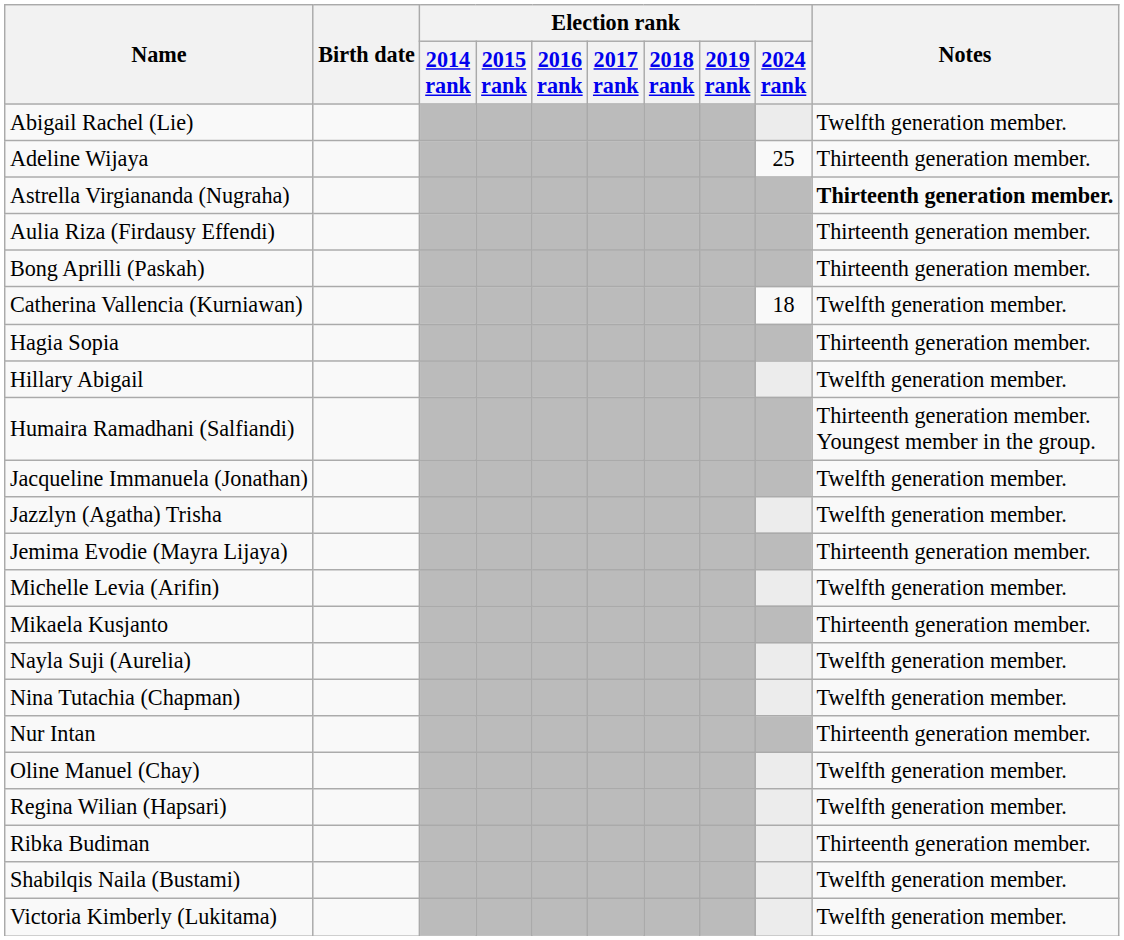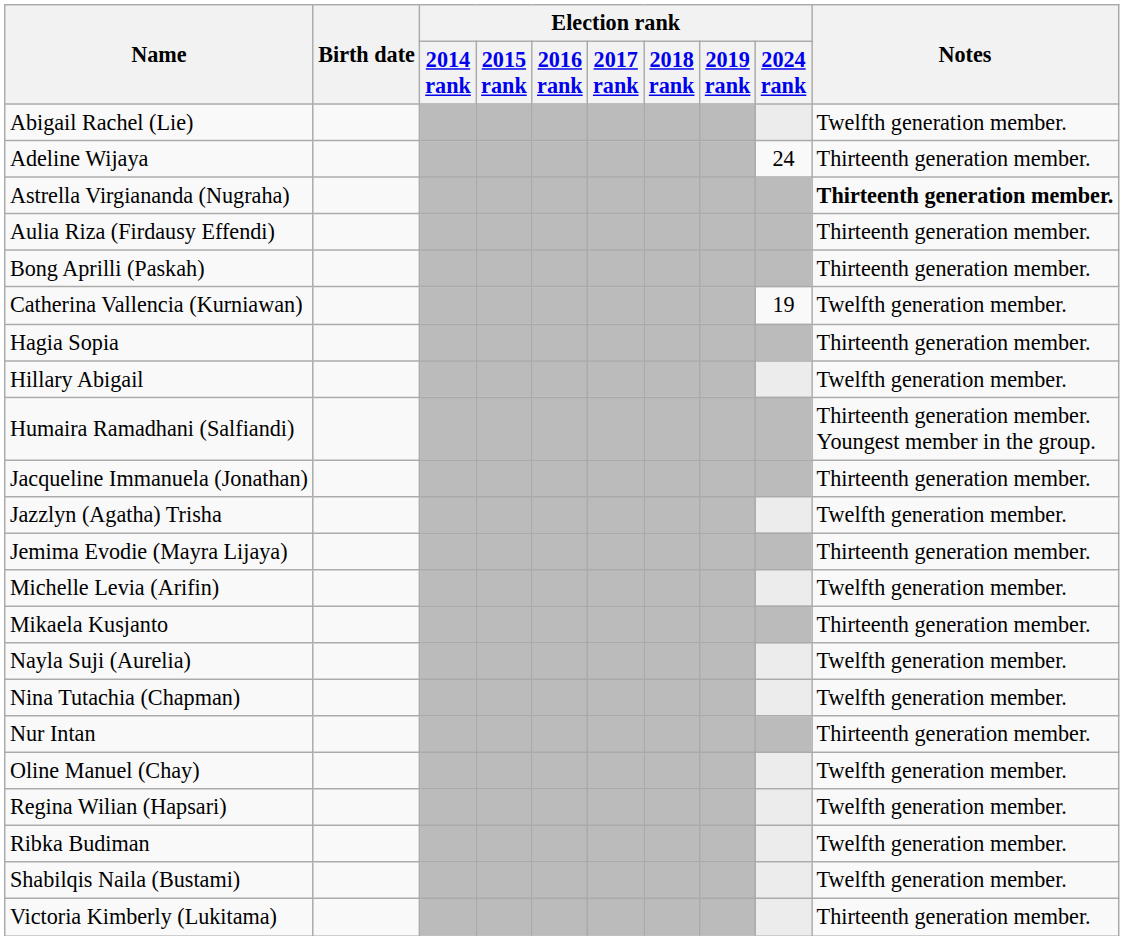 <table class="wikitable sortable" style="font-size:95%;">
 <tr>
 <th rowspan="2">Name</th>
 <th rowspan="2">Birth date</th>
 <th colspan="7">Election rank</th>
 <th rowspan="2">Notes</th>
 </tr>
 <tr>
 <th><a href='#'>2014<br>rank</a></th>
 <th><a href='#'>2015<br>rank</a></th>
 <th><a href='#'>2016<br>rank</a></th>
 <th><a href='#'>2017<br>rank</a></th>
 <th><a href='#'>2018<br>rank</a></th>
 <th><a href='#'>2019<br>rank</a></th>
 <th><a href='#'>2024<br>rank</a></th>
 </tr>
 <tr>
 <td>Abigail Rachel (Lie)</td>
 <td></td>
 <td style="background:#bbb;"> </td>
 <td style="background:#bbb;"> </td>
 <td style="background:#bbb;"> </td>
 <td style="background:#bbb;"> </td>
 <td style="background:#bbb;"> </td>
 <td style="background:#bbb;"> </td>
 <td style="background:#ececec; text-align:center; color:gray;"></td>
 <td>Twelfth generation member.</td>
 </tr>
 <tr>
 <td>Adeline Wijaya</td>
 <td></td>
 <td style="background:#bbb;"> </td>
 <td style="background:#bbb;"> </td>
 <td style="background:#bbb;"> </td>
 <td style="background:#bbb;"> </td>
 <td style="background:#bbb;"> </td>
 <td style="background:#bbb;"> </td>
-<td style="text-align:center;">25</td>
+<td style="text-align:center;">24</td>
 <td>Thirteenth generation member.</td>
 </tr>
 <tr>
 <td>Astrella Virgiananda (Nugraha)</td>
 <td></td>
 <td style="background:#bbb;"> </td>
 <td style="background:#bbb;"> </td>
 <td style="background:#bbb;"> </td>
 <td style="background:#bbb;"> </td>
 <td style="background:#bbb;"> </td>
 <td style="background:#bbb;"> </td>
 <td style="background:#bbb;"> </td>
 <td><strong>Thirteenth generation member.</strong></td>
 </tr>
 <tr>
 <td>Aulia Riza (Firdausy Effendi)</td>
 <td></td>
 <td style="background:#bbb;"> </td>
 <td style="background:#bbb;"> </td>
 <td style="background:#bbb;"> </td>
 <td style="background:#bbb;"> </td>
 <td style="background:#bbb;"> </td>
 <td style="background:#bbb;"> </td>
 <td style="background:#bbb;"> </td>
 <td>Thirteenth generation member.</td>
 </tr>
 <tr>
 <td>Bong Aprilli (Paskah)</td>
 <td></td>
 <td style="background:#bbb;"> </td>
 <td style="background:#bbb;"> </td>
 <td style="background:#bbb;"> </td>
 <td style="background:#bbb;"> </td>
 <td style="background:#bbb;"> </td>
 <td style="background:#bbb;"> </td>
 <td style="background:#bbb;"> </td>
 <td>Thirteenth generation member.</td>
 </tr>
 <tr>
 <td>Catherina Vallencia (Kurniawan)</td>
 <td></td>
 <td style="background:#bbb;"> </td>
 <td style="background:#bbb;"> </td>
 <td style="background:#bbb;"> </td>
 <td style="background:#bbb;"> </td>
 <td style="background:#bbb;"> </td>
 <td style="background:#bbb;"> </td>
-<td style="text-align:center;">18</td>
+<td style="text-align:center;">19</td>
 <td>Twelfth generation member.</td>
 </tr>
 <tr>
 <td>Hagia Sopia</td>
 <td></td>
 <td style="background:#bbb;"> </td>
 <td style="background:#bbb;"> </td>
 <td style="background:#bbb;"> </td>
 <td style="background:#bbb;"> </td>
 <td style="background:#bbb;"> </td>
 <td style="background:#bbb;"> </td>
 <td style="background:#bbb;"> </td>
 <td>Thirteenth generation member.</td>
 </tr>
 <tr>
 <td>Hillary Abigail</td>
 <td></td>
 <td style="background:#bbb;"> </td>
 <td style="background:#bbb;"> </td>
 <td style="background:#bbb;"> </td>
 <td style="background:#bbb;"> </td>
 <td style="background:#bbb;"> </td>
 <td style="background:#bbb;"> </td>
 <td style="background:#ececec; text-align:center; color:gray;"></td>
 <td>Twelfth generation member.</td>
 </tr>
 <tr>
 <td>Humaira Ramadhani (Salfiandi)</td>
 <td></td>
 <td style="background:#bbb;"> </td>
 <td style="background:#bbb;"> </td>
 <td style="background:#bbb;"> </td>
 <td style="background:#bbb;"> </td>
 <td style="background:#bbb;"> </td>
 <td style="background:#bbb;"> </td>
 <td style="background:#bbb;"> </td>
 <td>Thirteenth generation member.<br>Youngest member in the group.</td>
 </tr>
 <tr>
 <td>Jacqueline Immanuela (Jonathan)</td>
 <td></td>
 <td style="background:#bbb;"> </td>
 <td style="background:#bbb;"> </td>
 <td style="background:#bbb;"> </td>
 <td style="background:#bbb;"> </td>
 <td style="background:#bbb;"> </td>
 <td style="background:#bbb;"> </td>
 <td style="background:#bbb;"> </td>
-<td>Twelfth generation member.</td>
+<td>Thirteenth generation member.</td>
 </tr>
 <tr>
 <td>Jazzlyn (Agatha) Trisha</td>
 <td></td>
 <td style="background:#bbb;"> </td>
 <td style="background:#bbb;"> </td>
 <td style="background:#bbb;"> </td>
 <td style="background:#bbb;"> </td>
 <td style="background:#bbb;"> </td>
 <td style="background:#bbb;"> </td>
 <td style="background:#ececec; text-align:center; color:gray;"></td>
 <td>Twelfth generation member.</td>
 </tr>
 <tr>
 <td>Jemima Evodie (Mayra Lijaya)</td>
 <td></td>
 <td style="background:#bbb;"> </td>
 <td style="background:#bbb;"> </td>
 <td style="background:#bbb;"> </td>
 <td style="background:#bbb;"> </td>
 <td style="background:#bbb;"> </td>
 <td style="background:#bbb;"> </td>
 <td style="background:#bbb;"> </td>
 <td>Thirteenth generation member.</td>
 </tr>
 <tr>
 <td>Michelle Levia (Arifin)</td>
 <td></td>
 <td style="background:#bbb;"> </td>
 <td style="background:#bbb;"> </td>
 <td style="background:#bbb;"> </td>
 <td style="background:#bbb;"> </td>
 <td style="background:#bbb;"> </td>
 <td style="background:#bbb;"> </td>
 <td style="background:#ececec; text-align:center; color:gray;"></td>
 <td>Twelfth generation member.</td>
 </tr>
 <tr>
 <td>Mikaela Kusjanto</td>
 <td></td>
 <td style="background:#bbb;"> </td>
 <td style="background:#bbb;"> </td>
 <td style="background:#bbb;"> </td>
 <td style="background:#bbb;"> </td>
 <td style="background:#bbb;"> </td>
 <td style="background:#bbb;"> </td>
 <td style="background:#bbb;"> </td>
 <td>Thirteenth generation member.</td>
 </tr>
 <tr>
 <td> Nayla Suji (Aurelia)</td>
 <td></td>
 <td style="background:#bbb;"> </td>
 <td style="background:#bbb;"> </td>
 <td style="background:#bbb;"> </td>
 <td style="background:#bbb;"> </td>
 <td style="background:#bbb;"> </td>
 <td style="background:#bbb;"> </td>
 <td style="background:#ececec; text-align:center; color:gray;"></td>
 <td>Twelfth generation member.</td>
 </tr>
 <tr>
 <td>Nina Tutachia (Chapman)</td>
 <td></td>
 <td style="background:#bbb;"> </td>
 <td style="background:#bbb;"> </td>
 <td style="background:#bbb;"> </td>
 <td style="background:#bbb;"> </td>
 <td style="background:#bbb;"> </td>
 <td style="background:#bbb;"> </td>
 <td style="background:#ececec; text-align:center; color:gray;"></td>
 <td>Twelfth generation member.</td>
 </tr>
 <tr>
 <td>Nur Intan</td>
 <td></td>
 <td style="background:#bbb;"> </td>
 <td style="background:#bbb;"> </td>
 <td style="background:#bbb;"> </td>
 <td style="background:#bbb;"> </td>
 <td style="background:#bbb;"> </td>
 <td style="background:#bbb;"> </td>
 <td style="background:#bbb;"> </td>
 <td>Thirteenth generation member.</td>
 </tr>
 <tr>
 <td>Oline Manuel (Chay)</td>
 <td></td>
 <td style="background:#bbb;"> </td>
 <td style="background:#bbb;"> </td>
 <td style="background:#bbb;"> </td>
 <td style="background:#bbb;"> </td>
 <td style="background:#bbb;"> </td>
 <td style="background:#bbb;"> </td>
 <td style="background:#ececec; text-align:center; color:gray;"></td>
 <td>Twelfth generation member.</td>
 </tr>
 <tr>
 <td>Regina Wilian (Hapsari)</td>
 <td></td>
 <td style="background:#bbb;"> </td>
 <td style="background:#bbb;"> </td>
 <td style="background:#bbb;"> </td>
 <td style="background:#bbb;"> </td>
 <td style="background:#bbb;"> </td>
 <td style="background:#bbb;"> </td>
 <td style="background:#ececec; text-align:center; color:gray;"></td>
 <td>Twelfth generation member.</td>
 </tr>
 <tr>
 <td>Ribka Budiman</td>
 <td></td>
 <td style="background:#bbb;"> </td>
 <td style="background:#bbb;"> </td>
 <td style="background:#bbb;"> </td>
 <td style="background:#bbb;"> </td>
 <td style="background:#bbb;"> </td>
 <td style="background:#bbb;"> </td>
 <td style="background:#ececec; text-align:center; color:gray;"></td>
-<td>Thirteenth generation member.</td>
+<td>Twelfth generation member.</td>
 </tr>
 <tr>
 <td>Shabilqis Naila (Bustami)</td>
 <td></td>
 <td style="background:#bbb;"> </td>
 <td style="background:#bbb;"> </td>
 <td style="background:#bbb;"> </td>
 <td style="background:#bbb;"> </td>
 <td style="background:#bbb;"> </td>
 <td style="background:#bbb;"> </td>
 <td style="background:#ececec; text-align:center; color:gray;"></td>
 <td>Twelfth generation member.</td>
 </tr>
 <tr>
 <td>Victoria Kimberly (Lukitama)</td>
 <td></td>
 <td style="background:#bbb;"> </td>
 <td style="background:#bbb;"> </td>
 <td style="background:#bbb;"> </td>
 <td style="background:#bbb;"> </td>
 <td style="background:#bbb;"> </td>
 <td style="background:#bbb;"> </td>
 <td style="background:#ececec; text-align:center; color:gray;"></td>
-<td>Twelfth generation member.</td>
+<td>Thirteenth generation member.</td>
 </tr>
 </table>
